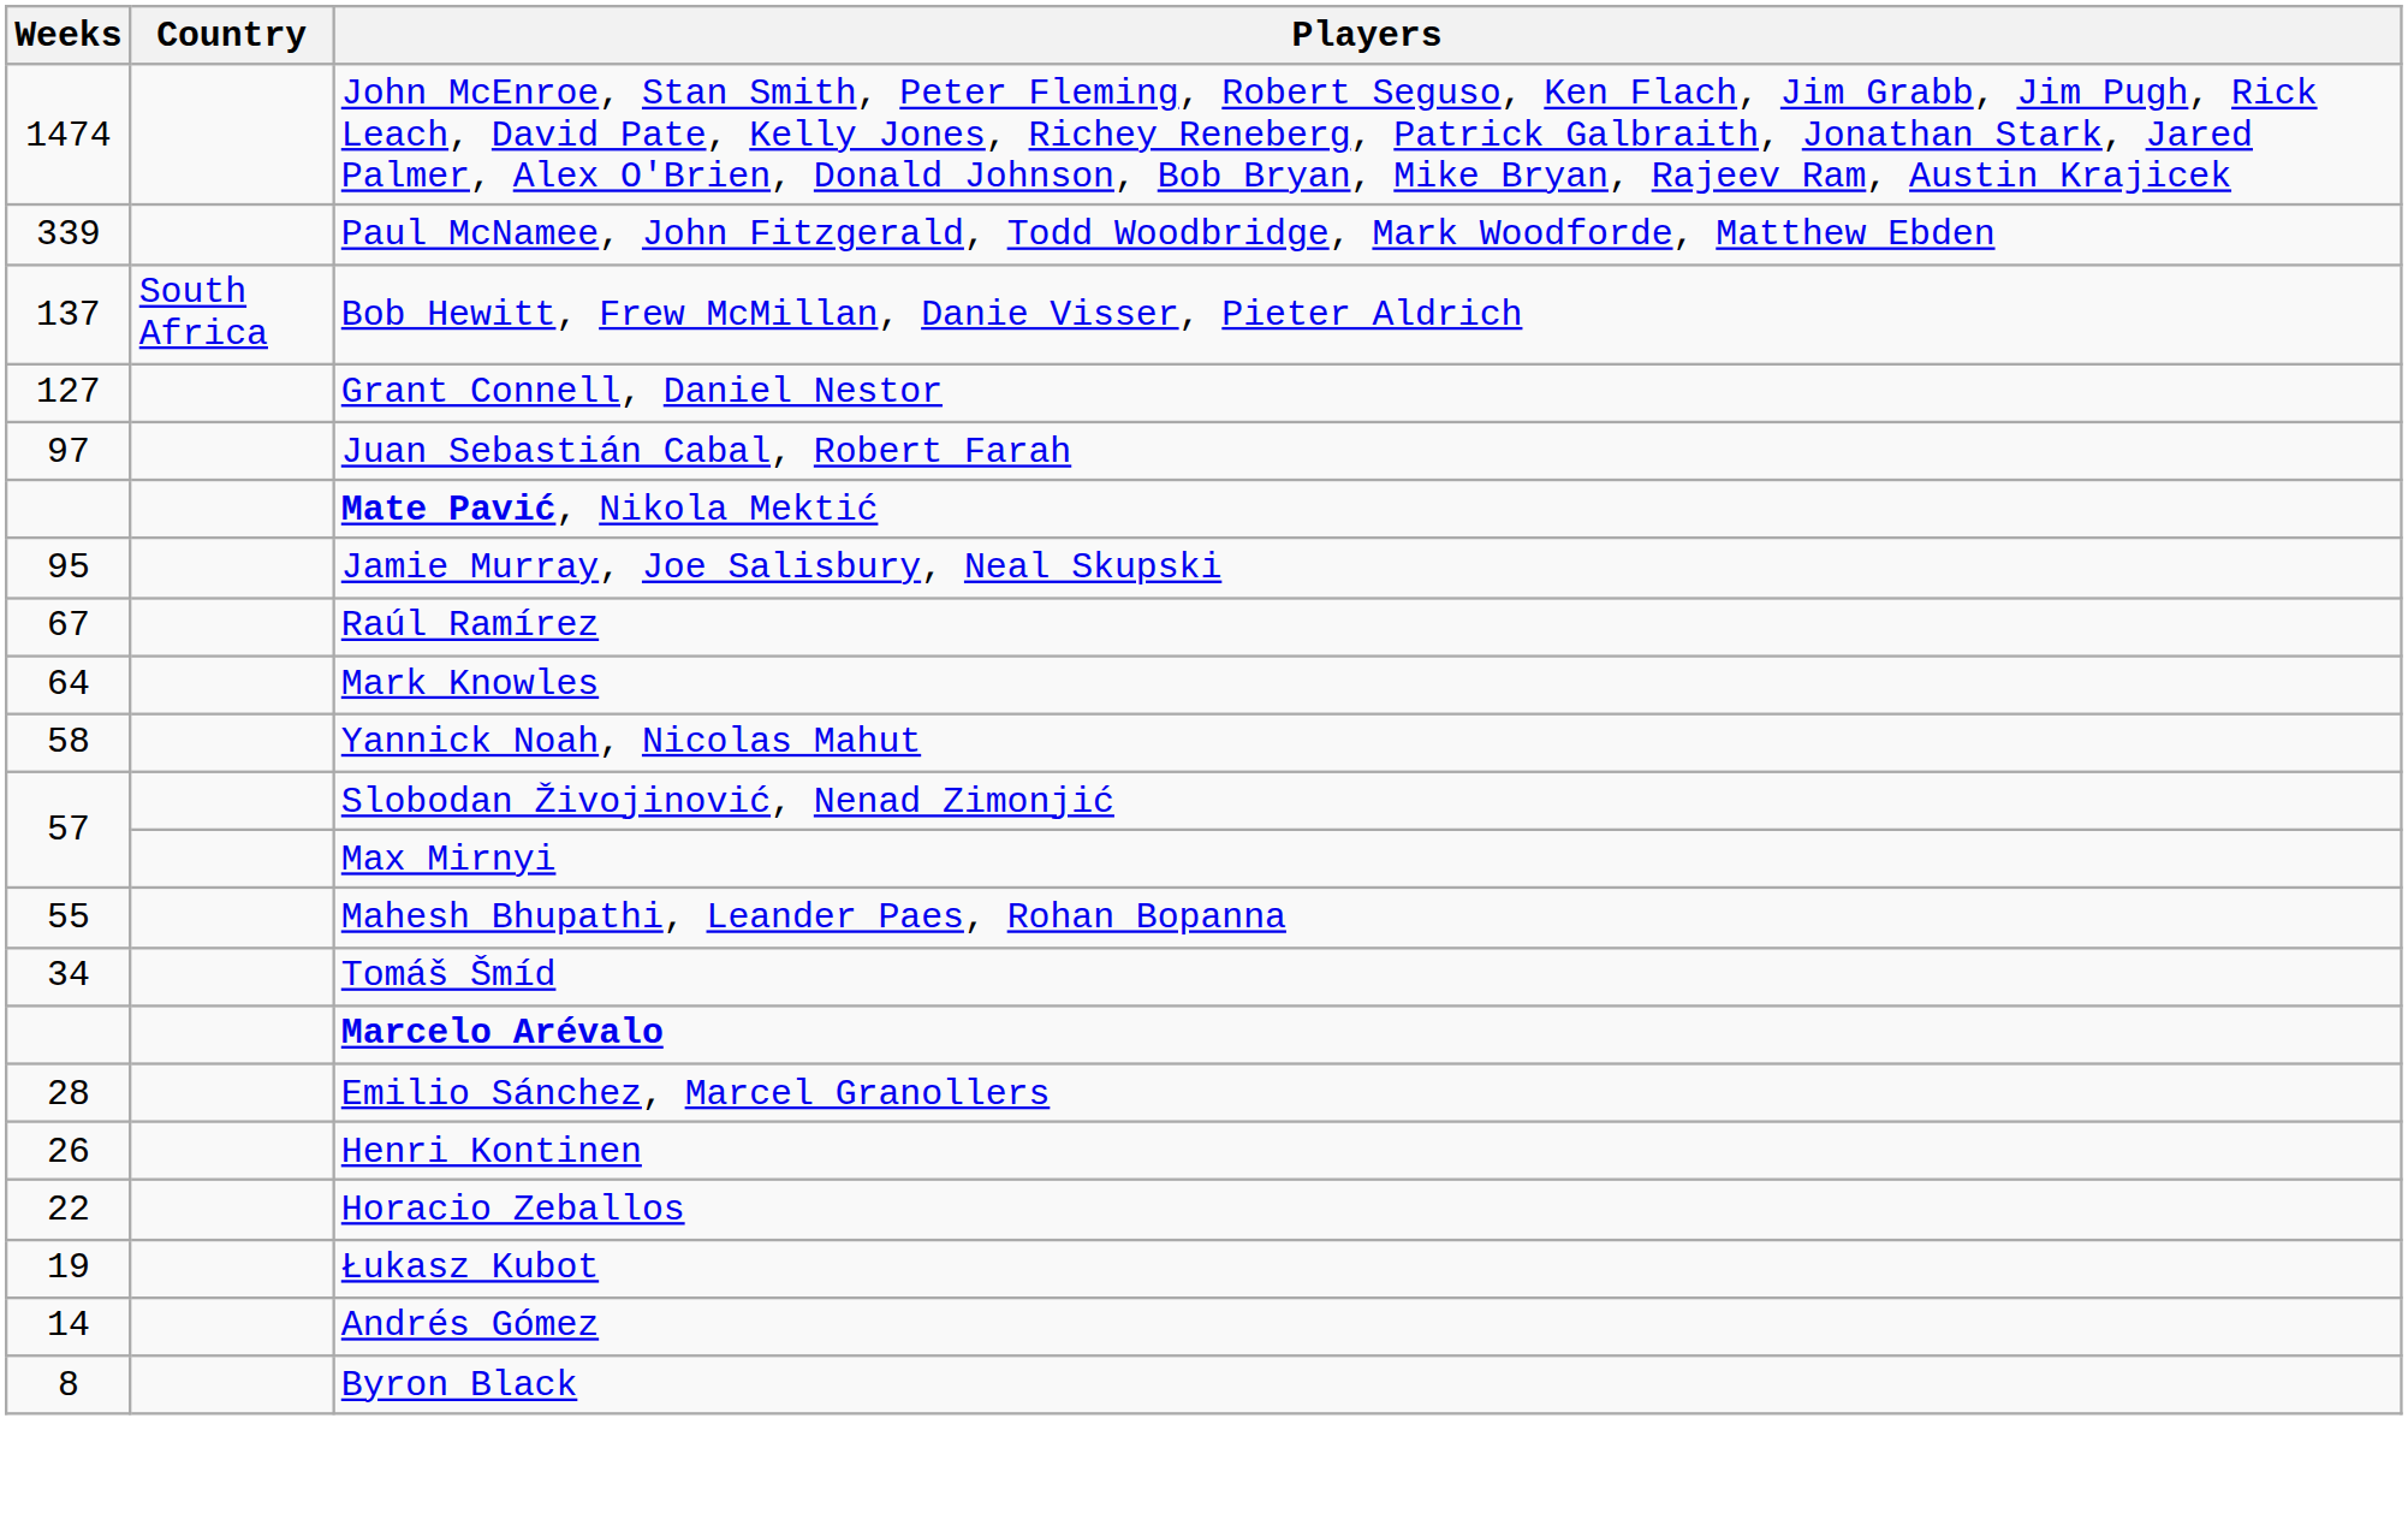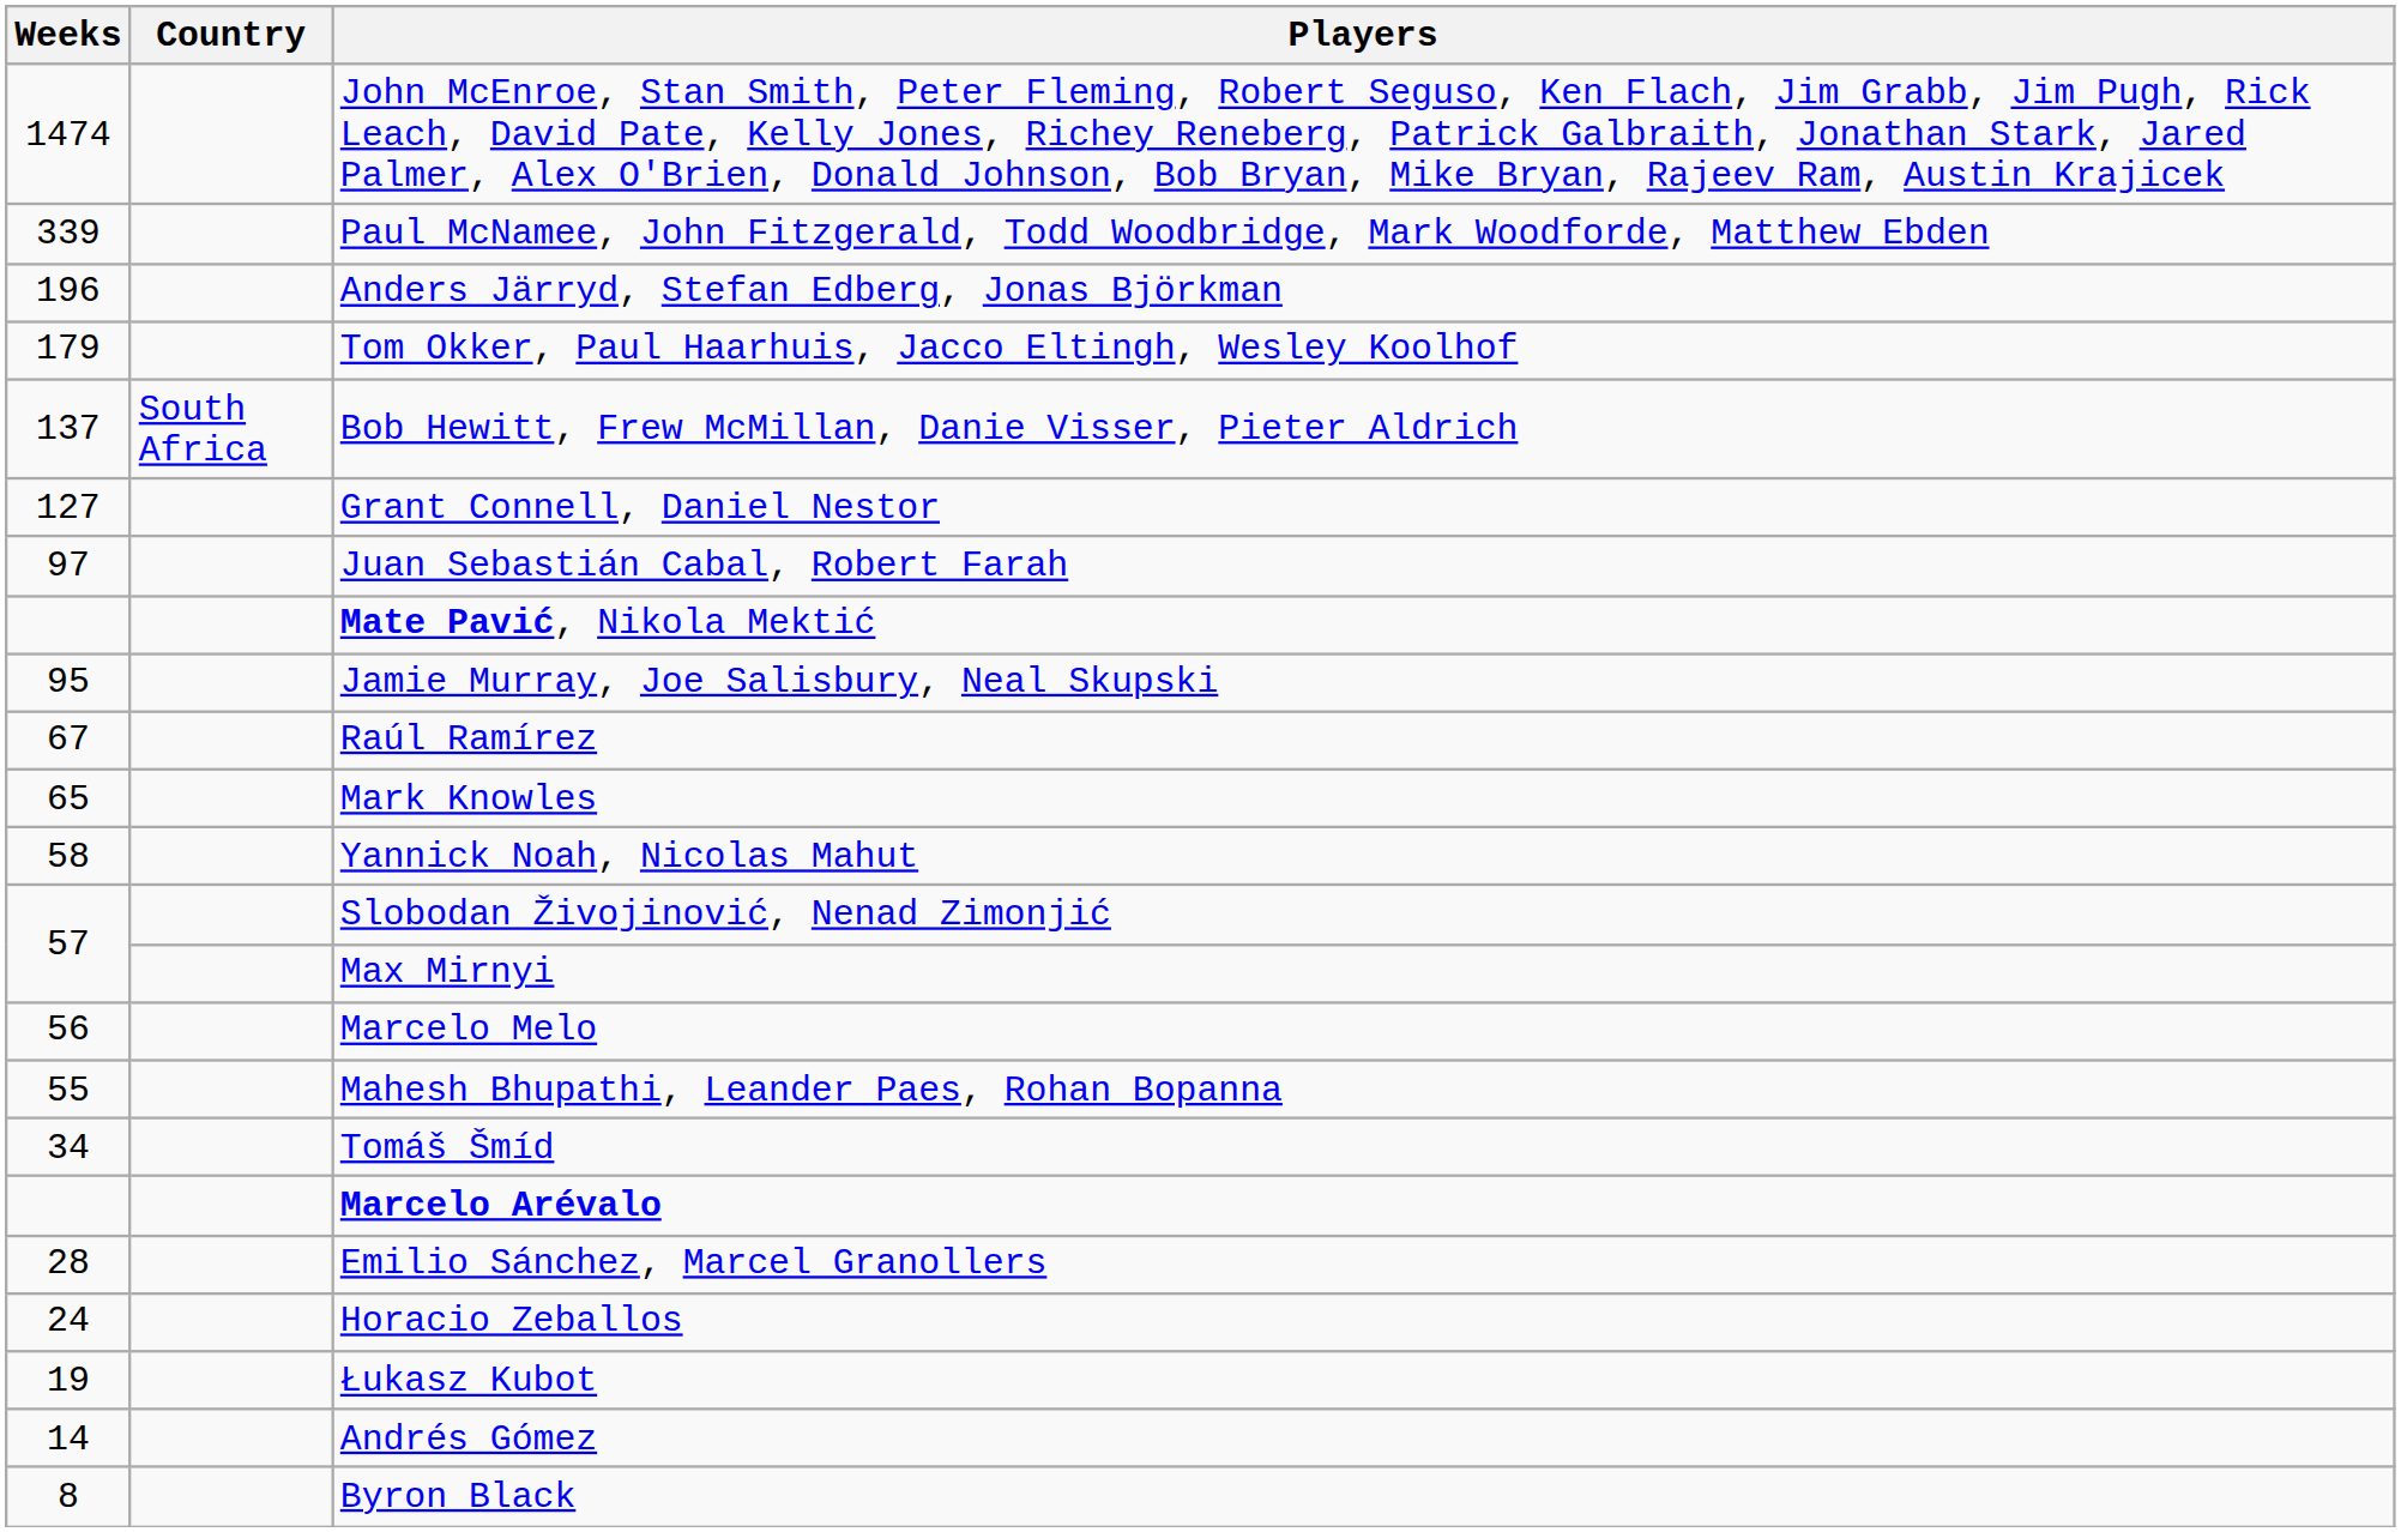 <table class="wikitable sortable">
 <tr>
 <th scope="col">Weeks</th>
 <th scope="col">Country</th>
 <th class="unsortable" scope="col">Players</th>
 </tr>
 <tr>
 <td style="text-align:center">1474</td>
 <td></td>
 <td><a href='#'>John McEnroe</a>, <a href='#'>Stan Smith</a>, <a href='#'>Peter Fleming</a>, <a href='#'>Robert Seguso</a>, <a href='#'>Ken Flach</a>, <a href='#'>Jim Grabb</a>, <a href='#'>Jim Pugh</a>, <a href='#'>Rick Leach</a>, <a href='#'>David Pate</a>, <a href='#'>Kelly Jones</a>, <a href='#'>Richey Reneberg</a>, <a href='#'>Patrick Galbraith</a>, <a href='#'>Jonathan Stark</a>, <a href='#'>Jared Palmer</a>, <a href='#'>Alex O'Brien</a>, <a href='#'>Donald Johnson</a>, <a href='#'>Bob Bryan</a>, <a href='#'>Mike Bryan</a>, <a href='#'>Rajeev Ram</a>, <a href='#'>Austin Krajicek</a></td>
 </tr>
 <tr>
 <td style="text-align:center">339</td>
 <td></td>
 <td><a href='#'>Paul McNamee</a>, <a href='#'>John Fitzgerald</a>, <a href='#'>Todd Woodbridge</a>, <a href='#'>Mark Woodforde</a>, <a href='#'>Matthew Ebden</a></td>
+</tr>
+<tr>
+<td style="text-align:center">196</td>
+<td></td>
+<td><a href='#'>Anders Järryd</a>, <a href='#'>Stefan Edberg</a>, <a href='#'>Jonas Björkman</a></td>
+</tr>
+<tr>
+<td style="text-align:center">179</td>
+<td></td>
+<td><a href='#'>Tom Okker</a>, <a href='#'>Paul Haarhuis</a>, <a href='#'>Jacco Eltingh</a>, <a href='#'>Wesley Koolhof</a></td>
 </tr>
 <tr>
 <td style="text-align:center">137</td>
 <td> <a href='#'>South Africa</a></td>
 <td><a href='#'>Bob Hewitt</a>, <a href='#'>Frew McMillan</a>, <a href='#'>Danie Visser</a>, <a href='#'>Pieter Aldrich</a></td>
 </tr>
 <tr>
 <td style="text-align:center">127</td>
 <td></td>
 <td><a href='#'>Grant Connell</a>, <a href='#'>Daniel Nestor</a></td>
 </tr>
 <tr>
 <td style="text-align:center">97</td>
 <td></td>
 <td><a href='#'>Juan Sebastián Cabal</a>, <a href='#'>Robert Farah</a></td>
 </tr>
 <tr>
 <td align="center"><strong></strong></td>
 <td><strong></strong></td>
 <td><strong><a href='#'>Mate Pavić</a></strong>, <a href='#'>Nikola Mektić</a></td>
 </tr>
 <tr>
 <td style="text-align:center">95</td>
 <td></td>
 <td><a href='#'>Jamie Murray</a>, <a href='#'>Joe Salisbury</a>, <a href='#'>Neal Skupski</a></td>
 </tr>
 <tr>
 <td style="text-align:center">67</td>
 <td></td>
 <td><a href='#'>Raúl Ramírez</a></td>
 </tr>
 <tr>
-<td style="text-align:center">64</td>
+<td style="text-align:center">65</td>
 <td></td>
 <td><a href='#'>Mark Knowles</a></td>
 </tr>
 <tr>
 <td align="center">58</td>
 <td></td>
 <td><a href='#'>Yannick Noah</a>, <a href='#'>Nicolas Mahut</a></td>
 </tr>
 <tr>
 <td rowspan="2" align="center">57</td>
 <td></td>
 <td><a href='#'>Slobodan Živojinović</a>, <a href='#'>Nenad Zimonjić</a></td>
 </tr>
 <tr>
 <td></td>
 <td><a href='#'>Max Mirnyi</a></td>
+</tr>
+<tr>
+<td align="center">56</td>
+<td></td>
+<td><a href='#'>Marcelo Melo</a></td>
 </tr>
 <tr>
 <td style="text-align:center">55</td>
 <td></td>
 <td><a href='#'>Mahesh Bhupathi</a>, <a href='#'>Leander Paes</a>, <a href='#'>Rohan Bopanna</a></td>
 </tr>
 <tr>
 <td style="text-align:center">34</td>
 <td></td>
 <td><a href='#'>Tomáš Šmíd</a></td>
 </tr>
 <tr>
 <td align="center"><strong></strong></td>
 <td><strong></strong></td>
 <td><strong><a href='#'>Marcelo Arévalo</a></strong></td>
 </tr>
 <tr>
 <td style="text-align:center">28</td>
 <td></td>
 <td><a href='#'>Emilio Sánchez</a>, <a href='#'>Marcel Granollers</a></td>
 </tr>
 <tr>
-<td style="text-align:center">26</td>
-<td></td>
-<td><a href='#'>Henri Kontinen</a></td>
-</tr>
-<tr>
-<td style="text-align:center">22</td>
+<td style="text-align:center">24</td>
 <td></td>
 <td><a href='#'>Horacio Zeballos</a></td>
 </tr>
 <tr>
 <td align="center">19</td>
 <td></td>
 <td><a href='#'>Łukasz Kubot</a></td>
 </tr>
 <tr>
 <td style="text-align:center">14</td>
 <td></td>
 <td><a href='#'>Andrés Gómez</a></td>
 </tr>
 <tr>
 <td style="text-align:center">8</td>
 <td></td>
 <td><a href='#'>Byron Black</a></td>
 </tr>
 </table>
